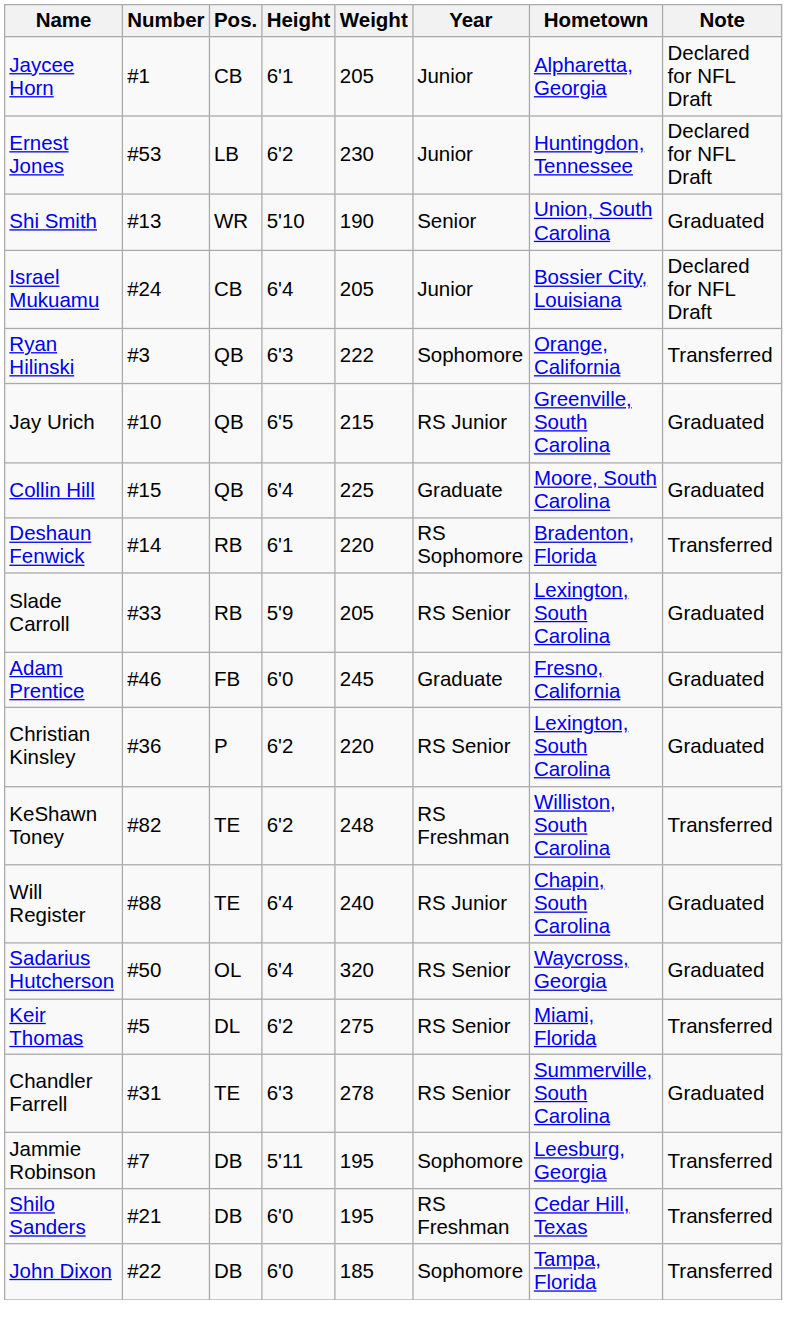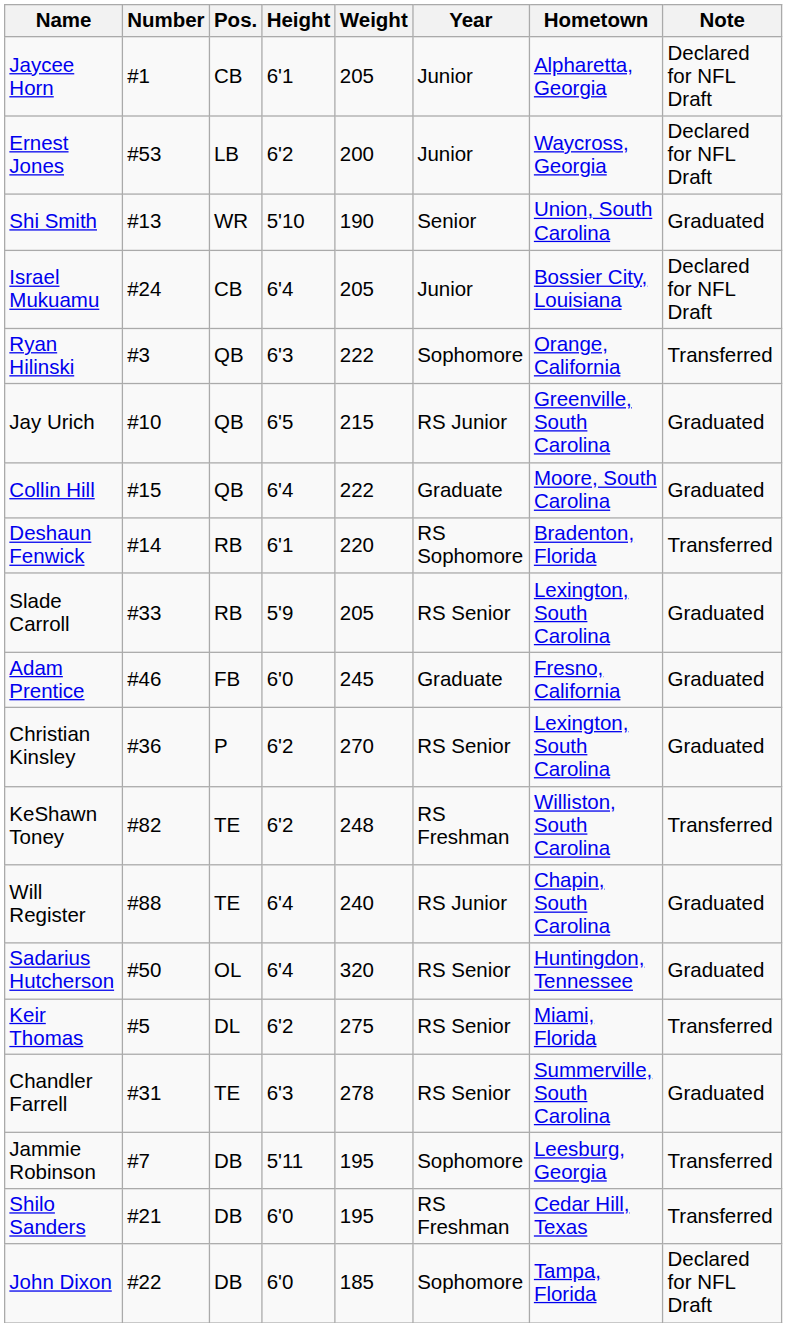 <table class="wikitable sortable">
 <tr>
 <th>Name</th>
 <th>Number</th>
 <th>Pos.</th>
 <th>Height</th>
 <th>Weight</th>
 <th>Year</th>
 <th>Hometown</th>
 <th>Note</th>
 </tr>
 <tr>
 <td><a href='#'>Jaycee Horn</a></td>
 <td>#1</td>
 <td>CB</td>
 <td>6'1</td>
 <td>205</td>
 <td>Junior</td>
 <td><a href='#'>Alpharetta, Georgia</a></td>
 <td>Declared for NFL Draft</td>
 </tr>
 <tr>
 <td><a href='#'>Ernest Jones</a></td>
 <td>#53</td>
 <td>LB</td>
 <td>6'2</td>
-<td>230</td>
+<td>200</td>
 <td>Junior</td>
-<td><a href='#'>Huntingdon, Tennessee</a></td>
+<td><a href='#'>Waycross, Georgia</a></td>
 <td>Declared for NFL Draft</td>
 </tr>
 <tr>
 <td><a href='#'>Shi Smith</a></td>
 <td>#13</td>
 <td>WR</td>
 <td>5'10</td>
 <td>190</td>
 <td>Senior</td>
 <td><a href='#'>Union, South Carolina</a></td>
 <td>Graduated</td>
 </tr>
 <tr>
 <td><a href='#'>Israel Mukuamu</a></td>
 <td>#24</td>
 <td>CB</td>
 <td>6'4</td>
 <td>205</td>
 <td>Junior</td>
 <td><a href='#'>Bossier City, Louisiana</a></td>
 <td>Declared for NFL Draft</td>
 </tr>
 <tr>
 <td><a href='#'>Ryan Hilinski</a></td>
 <td>#3</td>
 <td>QB</td>
 <td>6'3</td>
 <td>222</td>
 <td>Sophomore</td>
 <td><a href='#'>Orange, California</a></td>
 <td>Transferred</td>
 </tr>
 <tr>
 <td>Jay Urich</td>
 <td>#10</td>
 <td>QB</td>
 <td>6'5</td>
 <td>215</td>
 <td>RS Junior</td>
 <td><a href='#'>Greenville, South Carolina</a></td>
 <td>Graduated</td>
 </tr>
 <tr>
 <td><a href='#'>Collin Hill</a></td>
 <td>#15</td>
 <td>QB</td>
 <td>6'4</td>
-<td>225</td>
+<td>222</td>
 <td>Graduate</td>
 <td><a href='#'>Moore, South Carolina</a></td>
 <td>Graduated</td>
 </tr>
 <tr>
 <td><a href='#'>Deshaun Fenwick</a></td>
 <td>#14</td>
 <td>RB</td>
 <td>6'1</td>
 <td>220</td>
 <td>RS Sophomore</td>
 <td><a href='#'>Bradenton, Florida</a></td>
 <td>Transferred</td>
 </tr>
 <tr>
 <td>Slade Carroll</td>
 <td>#33</td>
 <td>RB</td>
 <td>5'9</td>
 <td>205</td>
 <td>RS Senior</td>
 <td><a href='#'>Lexington, South Carolina</a></td>
 <td>Graduated</td>
 </tr>
 <tr>
 <td><a href='#'>Adam Prentice</a></td>
 <td>#46</td>
 <td>FB</td>
 <td>6'0</td>
 <td>245</td>
 <td>Graduate</td>
 <td><a href='#'>Fresno, California</a></td>
 <td>Graduated</td>
 </tr>
 <tr>
 <td>Christian Kinsley</td>
 <td>#36</td>
 <td>P</td>
 <td>6'2</td>
-<td>220</td>
+<td>270</td>
 <td>RS Senior</td>
 <td><a href='#'>Lexington, South Carolina</a></td>
 <td>Graduated</td>
 </tr>
 <tr>
 <td>KeShawn Toney</td>
 <td>#82</td>
 <td>TE</td>
 <td>6'2</td>
 <td>248</td>
 <td>RS Freshman</td>
 <td><a href='#'>Williston, South Carolina</a></td>
 <td>Transferred</td>
 </tr>
 <tr>
 <td>Will Register</td>
 <td>#88</td>
 <td>TE</td>
 <td>6'4</td>
 <td>240</td>
 <td>RS Junior</td>
 <td><a href='#'>Chapin, South Carolina</a></td>
 <td>Graduated</td>
 </tr>
 <tr>
 <td><a href='#'>Sadarius Hutcherson</a></td>
 <td>#50</td>
 <td>OL</td>
 <td>6'4</td>
 <td>320</td>
 <td>RS Senior</td>
-<td><a href='#'>Waycross, Georgia</a></td>
+<td><a href='#'>Huntingdon, Tennessee</a></td>
 <td>Graduated</td>
 </tr>
 <tr>
 <td><a href='#'>Keir Thomas</a></td>
 <td>#5</td>
 <td>DL</td>
 <td>6'2</td>
 <td>275</td>
 <td>RS Senior</td>
 <td><a href='#'>Miami, Florida</a></td>
 <td>Transferred</td>
 </tr>
 <tr>
 <td>Chandler Farrell</td>
 <td>#31</td>
 <td>TE</td>
 <td>6'3</td>
 <td>278</td>
 <td>RS Senior</td>
 <td><a href='#'>Summerville, South Carolina</a></td>
 <td>Graduated</td>
 </tr>
 <tr>
 <td>Jammie Robinson</td>
 <td>#7</td>
 <td>DB</td>
 <td>5'11</td>
 <td>195</td>
 <td>Sophomore</td>
 <td><a href='#'>Leesburg, Georgia</a></td>
 <td>Transferred</td>
 </tr>
 <tr>
 <td><a href='#'>Shilo Sanders</a></td>
 <td>#21</td>
 <td>DB</td>
 <td>6'0</td>
 <td>195</td>
 <td>RS Freshman</td>
 <td><a href='#'>Cedar Hill, Texas</a></td>
 <td>Transferred</td>
 </tr>
 <tr>
 <td><a href='#'>John Dixon</a></td>
 <td>#22</td>
 <td>DB</td>
 <td>6'0</td>
 <td>185</td>
 <td>Sophomore</td>
 <td><a href='#'>Tampa, Florida</a></td>
-<td>Transferred</td>
+<td>Declared for NFL Draft</td>
 </tr>
 </table>
